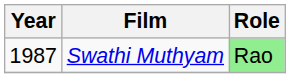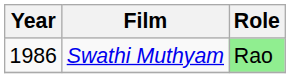 <table class="wikitable sortable">
 <tr>
 <th>Year</th>
 <th>Film</th>
 <th>Role</th>
 </tr>
 <tr>
-<td>1987</td>
+<td>1986</td>
 <td><em><a href='#'>Swathi Muthyam</a></em></td>
 <td style="background: lightgreen;">Rao</td>
 </tr>
 <tr>
 </tr>
 </table>
